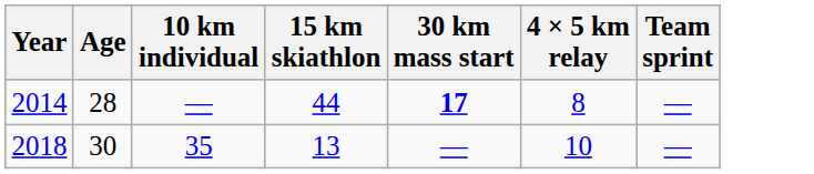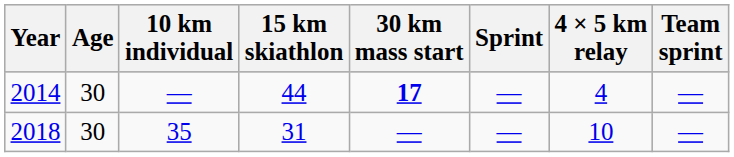 <table class="wikitable" style="text-align: center;">
 <tr>
 <th scope="col">Year</th>
 <th scope="col">Age</th>
 <th scope="col">10 km<br>individual</th>
 <th scope="col">15 km<br>skiathlon</th>
 <th scope="col">30 km<br>mass start</th>
+<th scope="col">Sprint</th>
 <th scope="col">4 × 5 km<br>relay</th>
 <th scope="col">Team<br>sprint</th>
 </tr>
 <tr>
 <td><a href='#'>2014</a></td>
-<td>28</td>
+<td>30</td>
 <td><a href='#'>—</a></td>
 <td><a href='#'>44</a></td>
 <td><strong><a href='#'>17</a></strong></td>
-<td><a href='#'>8</a></td>
+<td><a href='#'>—</a></td>
+<td><a href='#'>4</a></td>
 <td><a href='#'>—</a></td>
 </tr>
 <tr>
 <td><a href='#'>2018</a></td>
 <td>30</td>
 <td><a href='#'>35</a></td>
-<td><a href='#'>13</a></td>
+<td><a href='#'>31</a></td>
+<td><a href='#'>—</a></td>
 <td><a href='#'>—</a></td>
 <td><a href='#'>10</a></td>
 <td><a href='#'>—</a></td>
 </tr>
 </table>
